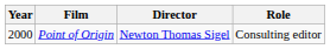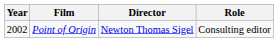 <table class="wikitable">
 <tr>
 <th>Year</th>
 <th>Film</th>
 <th>Director</th>
 <th>Role</th>
 </tr>
 <tr>
-<td>2000</td>
+<td>2002</td>
 <td><em><a href='#'>Point of Origin</a></em></td>
 <td><a href='#'>Newton Thomas Sigel</a></td>
 <td>Consulting editor</td>
 </tr>
 </table>
